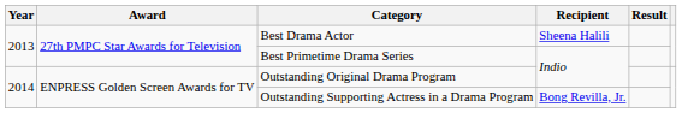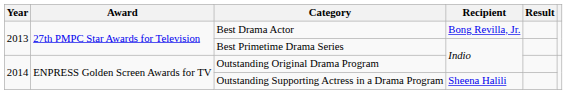 <table class="wikitable">
 <tr>
 <th>Year</th>
 <th>Award</th>
 <th>Category</th>
 <th>Recipient</th>
 <th>Result</th>
 <th></th>
 </tr>
 <tr>
 <td rowspan=2>2013</td>
 <td rowspan=2><a href='#'>27th PMPC Star Awards for Television</a></td>
 <td>Best Drama Actor</td>
-<td><a href='#'>Sheena Halili</a></td>
+<td><a href='#'>Bong Revilla, Jr.</a></td>
 <td></td>
 <td rowspan=2></td>
 </tr>
 <tr>
 <td>Best Primetime Drama Series</td>
 <td rowspan=2><em>Indio</em></td>
 <td></td>
 </tr>
 <tr>
 <td rowspan=2>2014</td>
 <td rowspan=2>ENPRESS Golden Screen Awards for TV</td>
 <td>Outstanding Original Drama Program</td>
 <td></td>
 <td rowspan=2></td>
 </tr>
 <tr>
 <td>Outstanding Supporting Actress in a Drama Program</td>
-<td><a href='#'>Bong Revilla, Jr.</a></td>
+<td><a href='#'>Sheena Halili</a></td>
 <td></td>
 </tr>
 </table>
